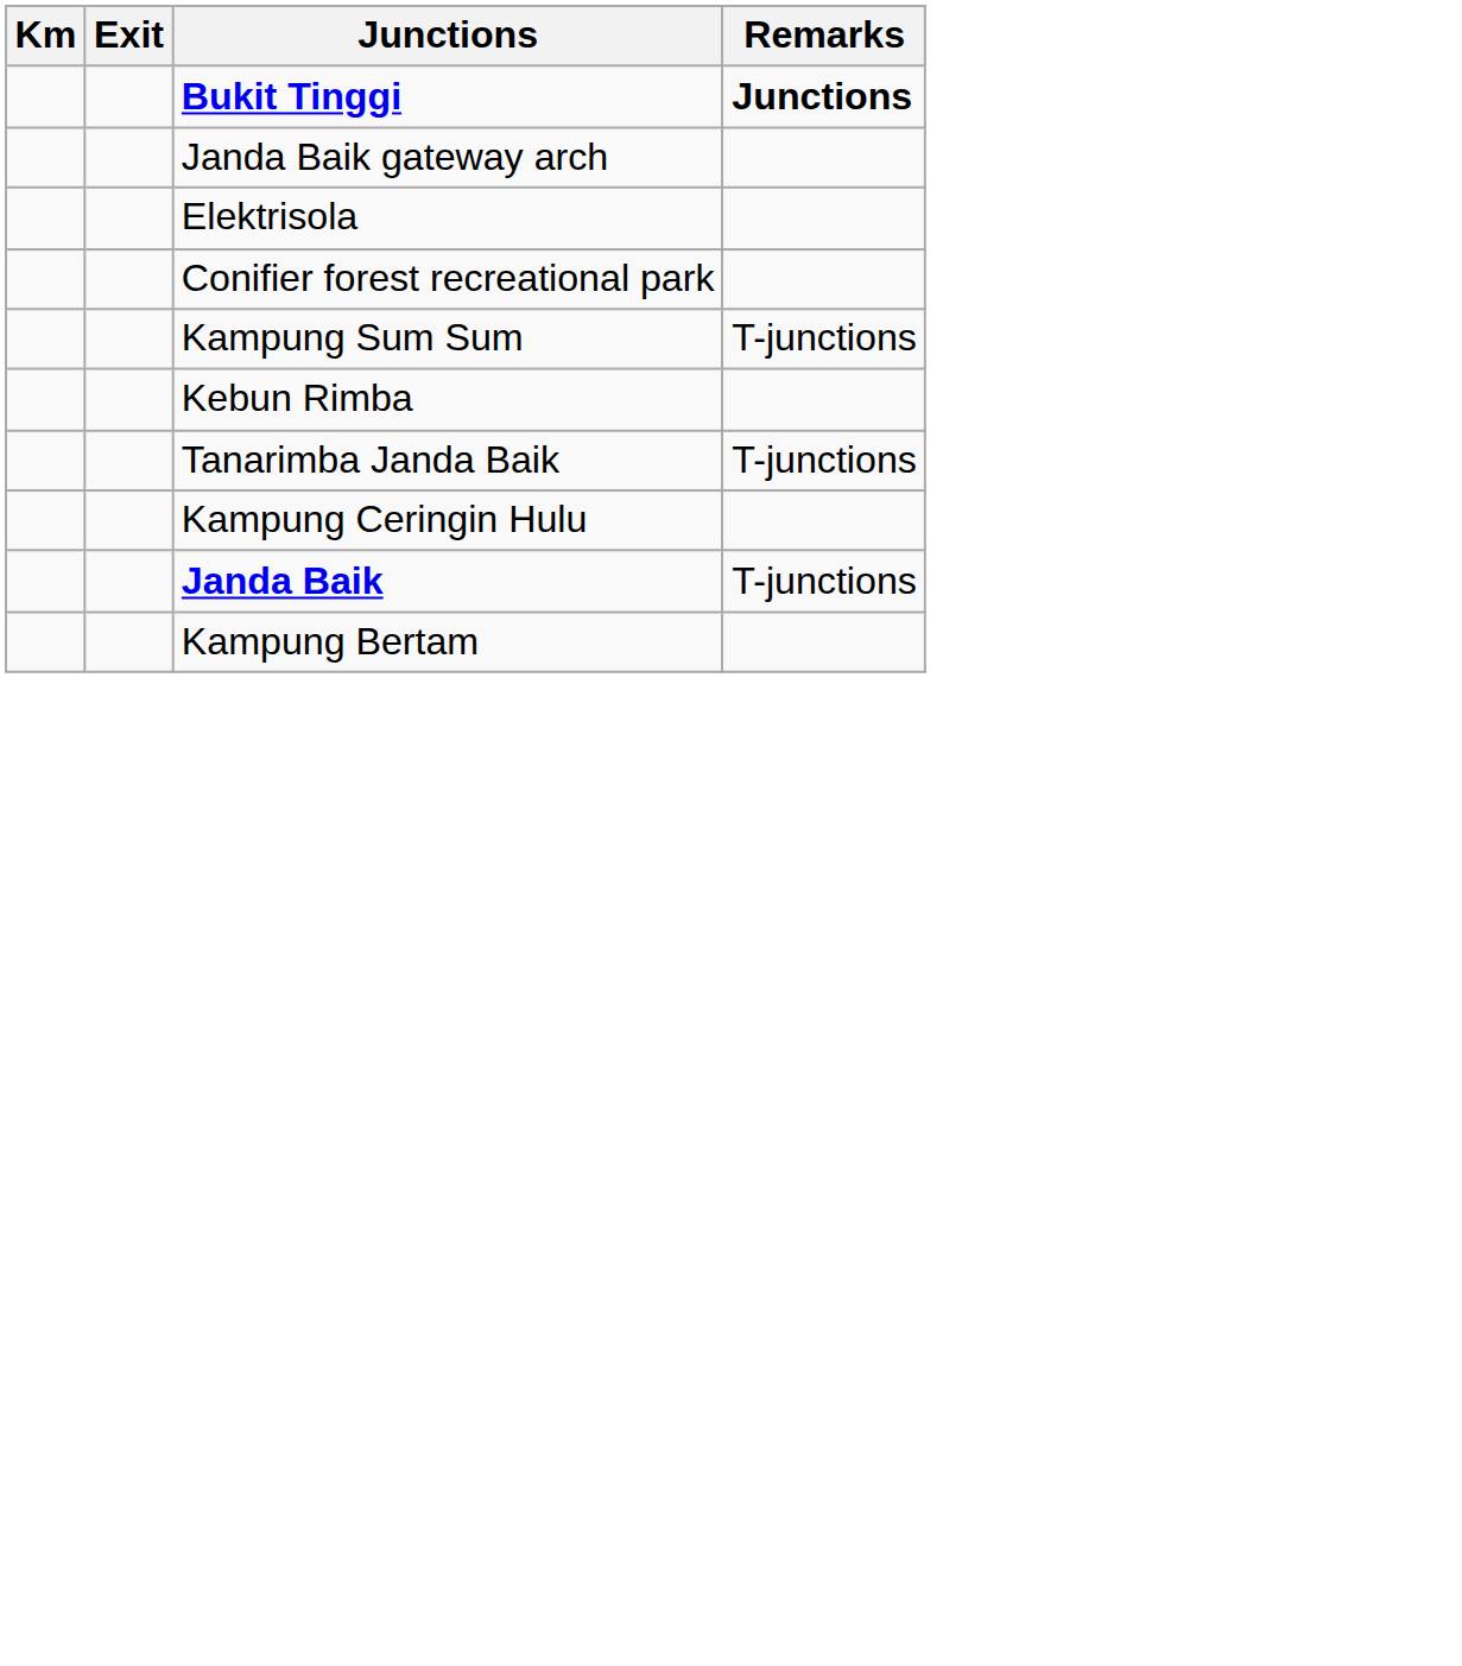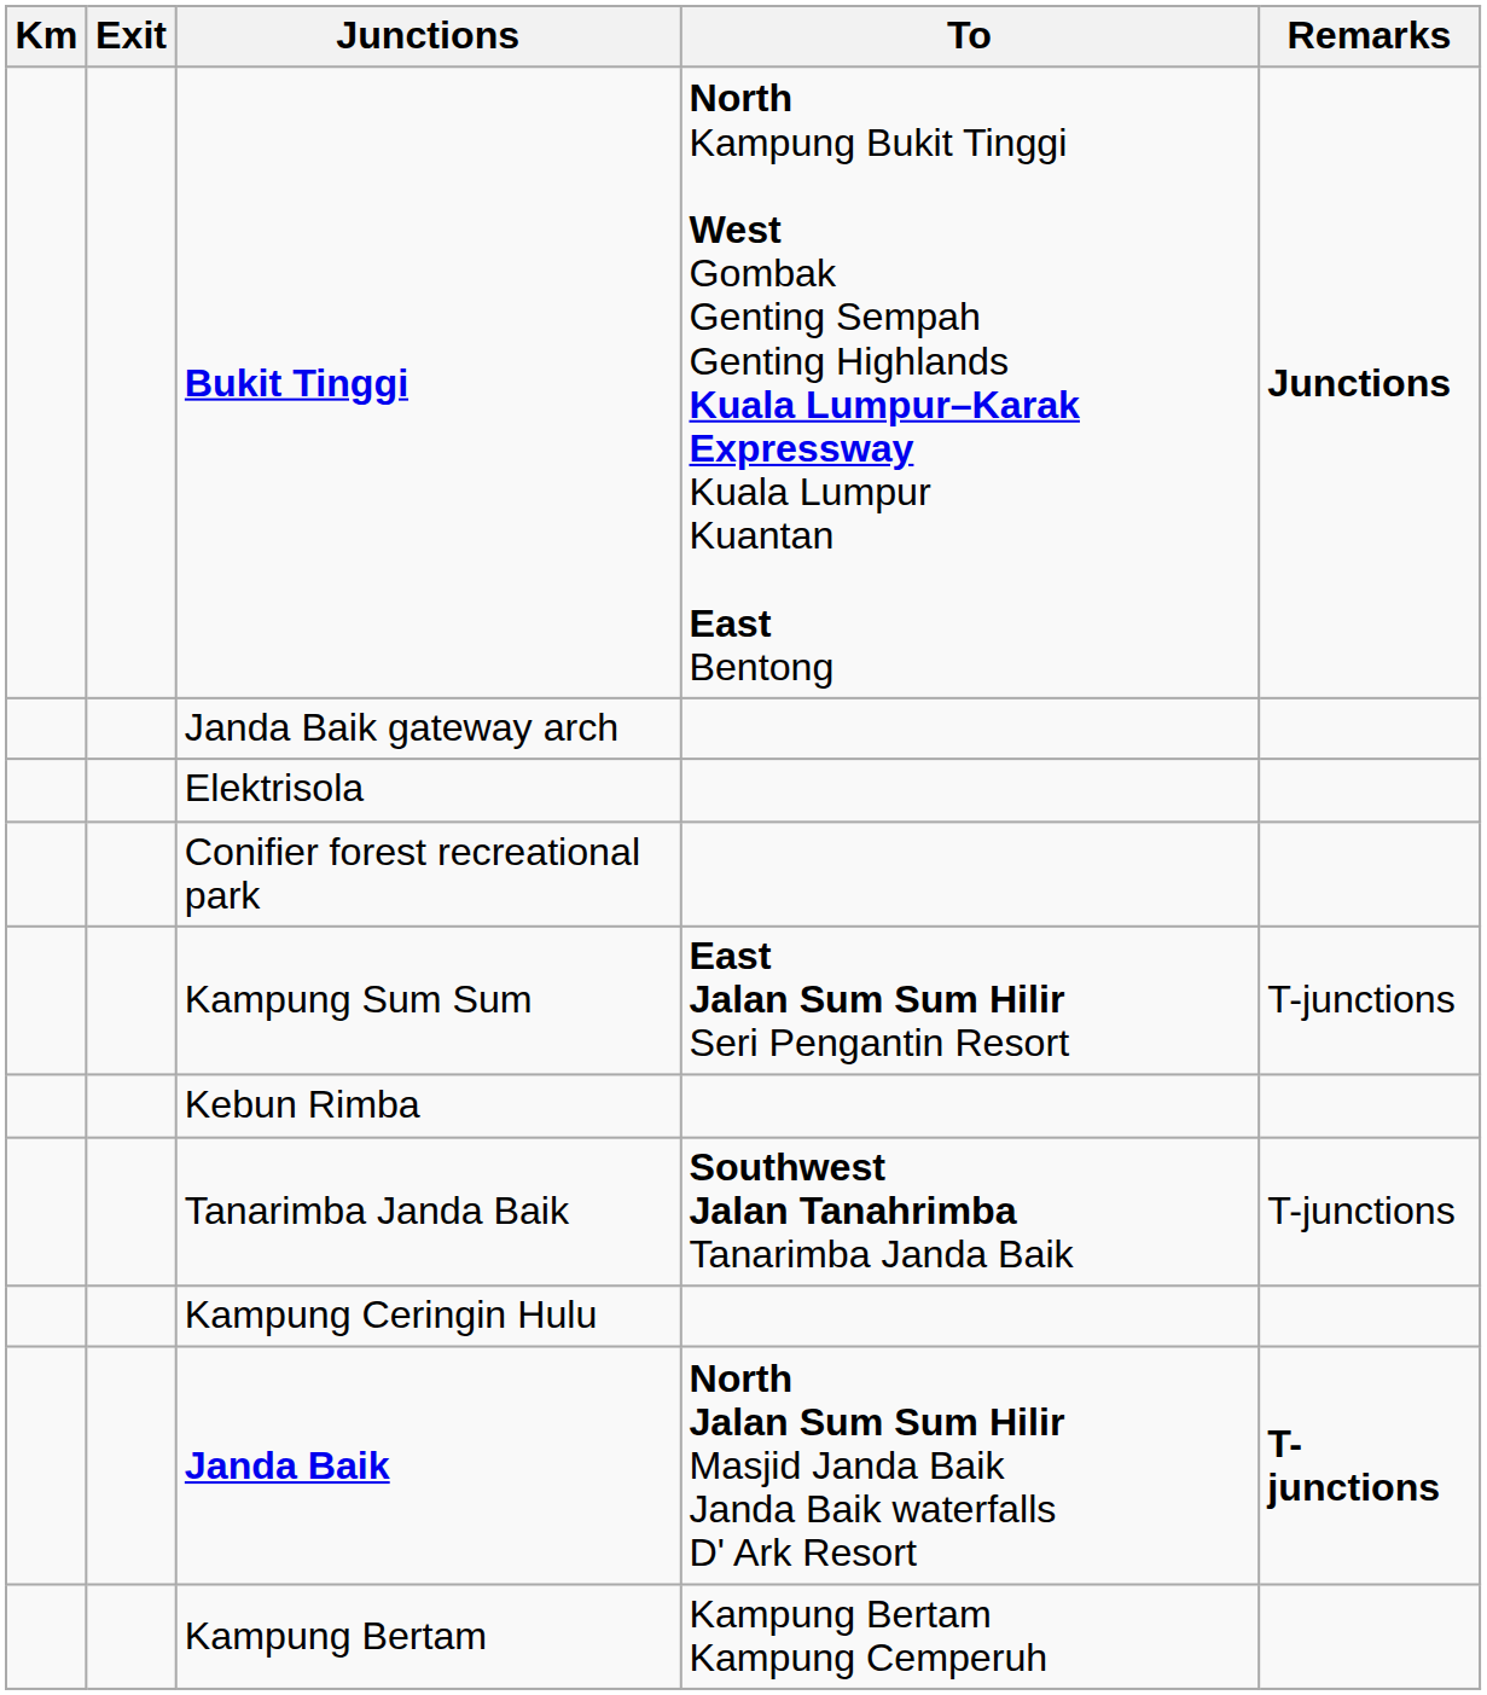 <table class="wikitable">
 <tr>
 <th>Km</th>
 <th>Exit</th>
 <th>Junctions</th>
+<th>To</th>
 <th>Remarks</th>
 </tr>
 <tr>
 <td></td>
 <td></td>
 <td><strong><a href='#'>Bukit Tinggi</a></strong></td>
+<td><strong>North</strong><br>Kampung Bukit Tinggi<br><br><strong>West</strong><br> Gombak<br> Genting Sempah<br> Genting Highlands<br>   <strong><a href='#'>Kuala Lumpur–Karak Expressway</a></strong><br>Kuala Lumpur<br>Kuantan<br><br><strong>East</strong><br> Bentong</td>
 <td><strong>Junctions</strong></td>
 </tr>
 <tr>
 <td></td>
 <td></td>
 <td>Janda Baik gateway arch</td>
 <td></td>
+<td></td>
 </tr>
 <tr>
 <td></td>
 <td></td>
 <td>Elektrisola</td>
+<td></td>
 <td></td>
 </tr>
 <tr>
 <td></td>
 <td></td>
 <td>Conifier forest recreational park</td>
 <td></td>
+<td></td>
 </tr>
 <tr>
 <td></td>
 <td></td>
 <td>Kampung Sum Sum</td>
+<td><strong>East</strong><br><strong>Jalan Sum Sum Hilir</strong><br>Seri Pengantin Resort</td>
 <td>T-junctions</td>
 </tr>
 <tr>
 <td></td>
 <td></td>
 <td>Kebun Rimba</td>
 <td></td>
+<td></td>
 </tr>
 <tr>
 <td></td>
 <td></td>
 <td>Tanarimba Janda Baik</td>
+<td><strong>Southwest</strong><br><strong>Jalan Tanahrimba</strong><br>Tanarimba Janda Baik</td>
 <td>T-junctions</td>
 </tr>
 <tr>
 <td></td>
 <td></td>
 <td>Kampung Ceringin Hulu</td>
 <td></td>
+<td></td>
 </tr>
 <tr>
 <td></td>
 <td></td>
 <td><strong><a href='#'>Janda Baik</a></strong></td>
-<td>T-junctions</td>
+<td><strong>North</strong><br><strong>Jalan Sum Sum Hilir</strong><br>Masjid Janda Baik<br>Janda Baik waterfalls<br>D' Ark Resort</td>
+<td><strong>T-junctions</strong></td>
 </tr>
 <tr>
 <td></td>
 <td></td>
 <td>Kampung Bertam</td>
+<td>Kampung Bertam<br>Kampung Cemperuh</td>
 <td></td>
 </tr>
 </table>
